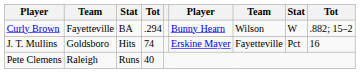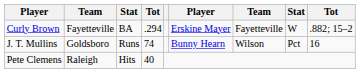 <table class="wikitable">
 <tr>
 <th>Player</th>
 <th>Team</th>
 <th>Stat</th>
 <th>Tot</th>
 <th></th>
 <th>Player</th>
 <th>Team</th>
 <th>Stat</th>
 <th>Tot</th>
 </tr>
 <tr>
 <td><a href='#'>Curly Brown</a></td>
 <td>Fayetteville</td>
 <td>BA</td>
 <td>.294</td>
 <td></td>
-<td><a href='#'>Bunny Hearn</a></td>
-<td>Wilson</td>
+<td><a href='#'>Erskine Mayer</a></td>
+<td>Fayetteville</td>
 <td>W</td>
 <td>.882; 15–2</td>
 </tr>
 <tr>
 <td>J. T. Mullins</td>
 <td>Goldsboro</td>
-<td>Hits</td>
+<td>Runs</td>
 <td>74</td>
 <td></td>
-<td><a href='#'>Erskine Mayer</a></td>
-<td>Fayetteville</td>
+<td><a href='#'>Bunny Hearn</a></td>
+<td>Wilson</td>
 <td>Pct</td>
 <td>16</td>
 </tr>
 <tr>
 <td>Pete Clemens</td>
 <td>Raleigh</td>
-<td>Runs</td>
+<td>Hits</td>
 <td>40</td>
 </tr>
 </table>
